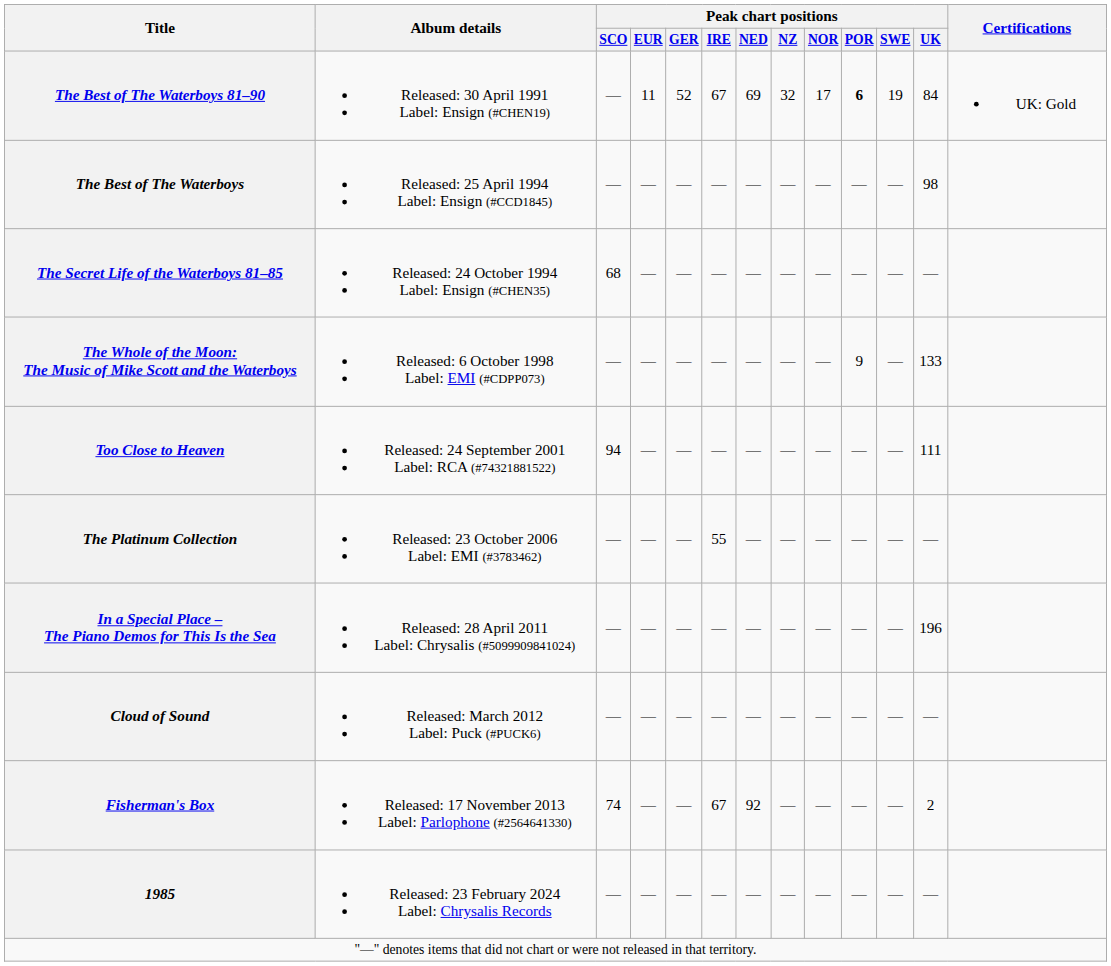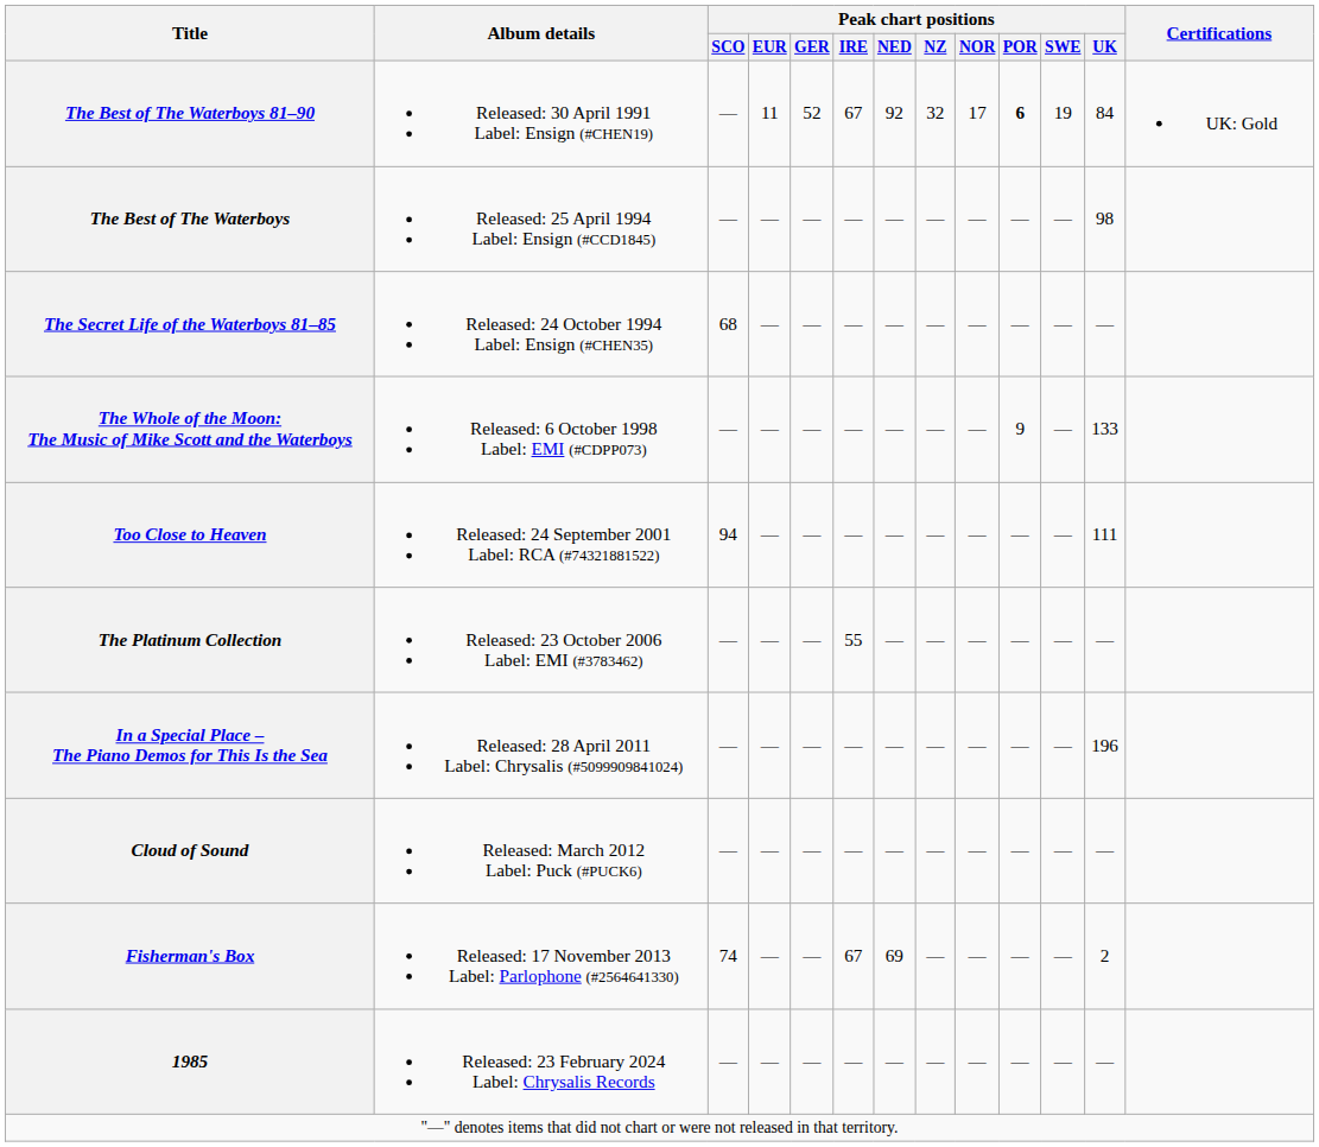 <table class="wikitable plainrowheaders" style="text-align:center;">
 <tr>
 <th scope="col" rowspan="2" style="width:20em;">Title</th>
 <th scope="col" rowspan="2" style="width:18em;">Album details</th>
 <th scope="col" colspan="10">Peak chart positions</th>
 <th scope="col" rowspan="2" style="width:10em;"><a href='#'>Certifications</a></th>
 </tr>
 <tr>
 <th style="width:2em;font-size:90%;"><a href='#'>SCO</a><br></th>
 <th style="width:2em;font-size:90%;"><a href='#'>EUR</a><br></th>
 <th style="width:2em;font-size:90%;"><a href='#'>GER</a><br></th>
 <th style="width:2em;font-size:90%;"><a href='#'>IRE</a><br></th>
 <th style="width:2em;font-size:90%;"><a href='#'>NED</a><br></th>
 <th style="width:2em;font-size:90%;"><a href='#'>NZ</a><br></th>
 <th style="width:2em;font-size:90%;"><a href='#'>NOR</a><br></th>
 <th style="width:2em;font-size:90%;"><a href='#'>POR</a><br></th>
 <th style="width:2em;font-size:90%;"><a href='#'>SWE</a><br></th>
 <th style="width:2em;font-size:90%;"><a href='#'>UK</a><br></th>
 </tr>
 <tr>
 <th scope="row"><em><a href='#'>The Best of The Waterboys 81–90</a></em></th>
 <td><br><ul><li>Released: 30 April 1991</li><li>Label: Ensign <small>(#CHEN19)</small></li></ul></td>
 <td>—</td>
 <td>11</td>
 <td>52</td>
 <td>67</td>
-<td>69</td>
+<td>92</td>
 <td>32</td>
 <td>17</td>
 <td><strong>6</strong></td>
 <td>19</td>
 <td>84</td>
 <td><br><ul><li>UK: Gold</li></ul></td>
 </tr>
 <tr>
 <th scope="row"><em>The Best of The Waterboys</em></th>
 <td><br><ul><li>Released: 25 April 1994</li><li>Label: Ensign <small>(#CCD1845)</small></li></ul></td>
 <td>—</td>
 <td>—</td>
 <td>—</td>
 <td>—</td>
 <td>—</td>
 <td>—</td>
 <td>—</td>
 <td>—</td>
 <td>—</td>
 <td>98</td>
 <td></td>
 </tr>
 <tr>
 <th scope="row"><em><a href='#'>The Secret Life of the Waterboys 81–85</a></em></th>
 <td><br><ul><li>Released: 24 October 1994</li><li>Label: Ensign <small>(#CHEN35)</small></li></ul></td>
 <td>68</td>
 <td>—</td>
 <td>—</td>
 <td>—</td>
 <td>—</td>
 <td>—</td>
 <td>—</td>
 <td>—</td>
 <td>—</td>
 <td>—</td>
 <td></td>
 </tr>
 <tr>
 <th scope="row"><em><a href='#'>The Whole of the Moon:<br>The Music of Mike Scott and the Waterboys</a></em></th>
 <td><br><ul><li>Released: 6 October 1998</li><li>Label: <a href='#'>EMI</a> <small>(#CDPP073)</small></li></ul></td>
 <td>—</td>
 <td>—</td>
 <td>—</td>
 <td>—</td>
 <td>—</td>
 <td>—</td>
 <td>—</td>
 <td>9</td>
 <td>—</td>
 <td>133</td>
 <td></td>
 </tr>
 <tr>
 <th scope="row"><em><a href='#'>Too Close to Heaven</a></em></th>
 <td><br><ul><li>Released: 24 September 2001</li><li>Label: RCA <small>(#74321881522)</small></li></ul></td>
 <td>94</td>
 <td>—</td>
 <td>—</td>
 <td>—</td>
 <td>—</td>
 <td>—</td>
 <td>—</td>
 <td>—</td>
 <td>—</td>
 <td>111</td>
 <td></td>
 </tr>
 <tr>
 <th scope="row"><em>The Platinum Collection</em></th>
 <td><br><ul><li>Released: 23 October 2006</li><li>Label: EMI <small>(#3783462)</small></li></ul></td>
 <td>—</td>
 <td>—</td>
 <td>—</td>
 <td>55</td>
 <td>—</td>
 <td>—</td>
 <td>—</td>
 <td>—</td>
 <td>—</td>
 <td>—</td>
 <td></td>
 </tr>
 <tr>
 <th scope="row"><em><a href='#'>In a Special Place –<br>The Piano Demos for This Is the Sea</a></em></th>
 <td><br><ul><li>Released: 28 April 2011</li><li>Label: Chrysalis <small>(#5099909841024)</small></li></ul></td>
 <td>—</td>
 <td>—</td>
 <td>—</td>
 <td>—</td>
 <td>—</td>
 <td>—</td>
 <td>—</td>
 <td>—</td>
 <td>—</td>
 <td>196</td>
 <td></td>
 </tr>
 <tr>
 <th scope="row"><em>Cloud of Sound</em></th>
 <td><br><ul><li>Released: March 2012</li><li>Label: Puck <small>(#PUCK6)</small></li></ul></td>
 <td>—</td>
 <td>—</td>
 <td>—</td>
 <td>—</td>
 <td>—</td>
 <td>—</td>
 <td>—</td>
 <td>—</td>
 <td>—</td>
 <td>—</td>
 <td></td>
 </tr>
 <tr>
 <th scope="row"><em><a href='#'>Fisherman's Box</a></em></th>
 <td><br><ul><li>Released: 17 November 2013</li><li>Label: <a href='#'>Parlophone</a> <small>(#2564641330)</small></li></ul></td>
 <td>74</td>
 <td>—</td>
 <td>—</td>
 <td>67</td>
-<td>92</td>
+<td>69</td>
 <td>—</td>
 <td>—</td>
 <td>—</td>
 <td>—</td>
 <td>2</td>
 <td></td>
 </tr>
 <tr>
 <th scope="row"><em>1985</em></th>
 <td><br><ul><li>Released: 23 February 2024</li><li>Label: <a href='#'>Chrysalis Records</a></li></ul></td>
 <td>—</td>
 <td>—</td>
 <td>—</td>
 <td>—</td>
 <td>—</td>
 <td>—</td>
 <td>—</td>
 <td>—</td>
 <td>—</td>
 <td>—</td>
 <td></td>
 </tr>
 <tr>
 <td align="center" colspan="15" style="font-size:90%">"—" denotes items that did not chart or were not released in that territory.</td>
 </tr>
 </table>
